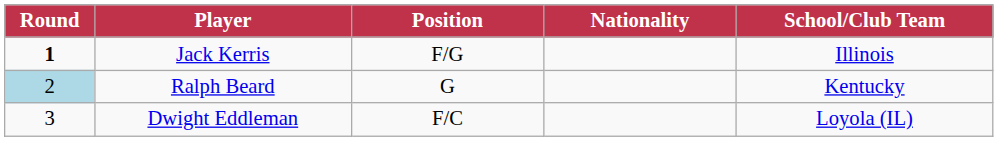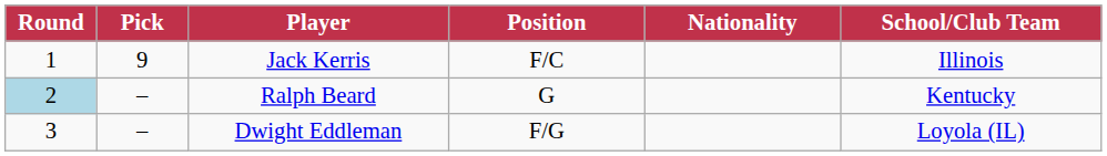 <table class="wikitable sortable sortable">
 <tr>
 <th style="background:#c0314a;color:#FFFFFF;" width="7%">Round</th>
+<th style="background:#c0314a;color:#FFFFFF;" width="7%">Pick</th>
 <th style="background:#c0314a;color:#FFFFFF;" width="20%">Player</th>
 <th style="background:#c0314a;color:#FFFFFF;" width="15%">Position</th>
 <th style="background:#c0314a;color:#FFFFFF;" width="15%">Nationality</th>
 <th style="background:#c0314a;color:#FFFFFF;" width="20%">School/Club Team</th>
 </tr>
 <tr style="text-align: center">
-<td><strong>1</strong></td>
+<td>1</td>
+<td>9</td>
 <td><a href='#'>Jack Kerris</a></td>
-<td>F/G</td>
+<td>F/C</td>
 <td></td>
 <td><a href='#'>Illinois</a></td>
 </tr>
 <tr style="text-align: center">
 <td style="background: lightblue;">2</td>
+<td>–</td>
 <td><a href='#'>Ralph Beard</a></td>
 <td>G</td>
 <td></td>
 <td><a href='#'>Kentucky</a></td>
 </tr>
 <tr style="text-align: center">
 <td>3</td>
+<td>–</td>
 <td><a href='#'>Dwight Eddleman</a></td>
-<td>F/C</td>
+<td>F/G</td>
 <td></td>
 <td><a href='#'>Loyola (IL)</a></td>
 </tr>
 </table>
